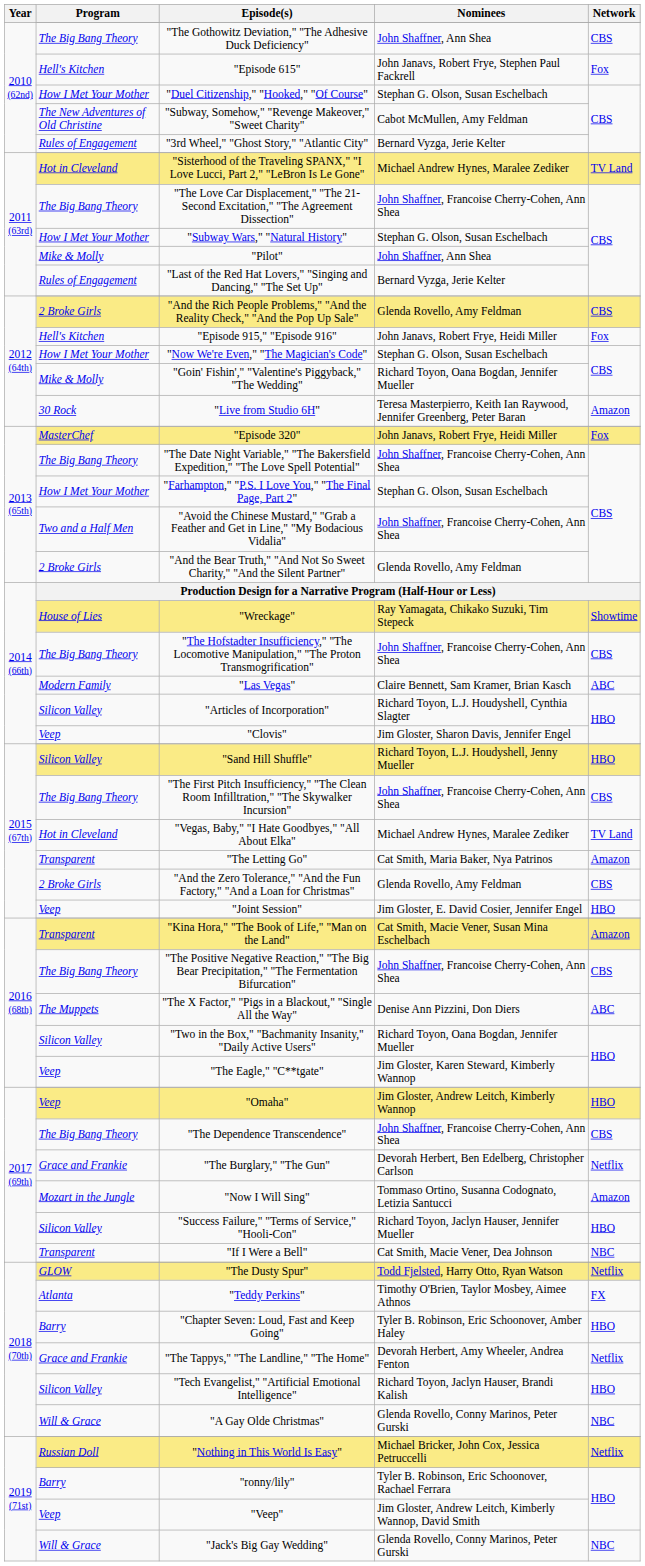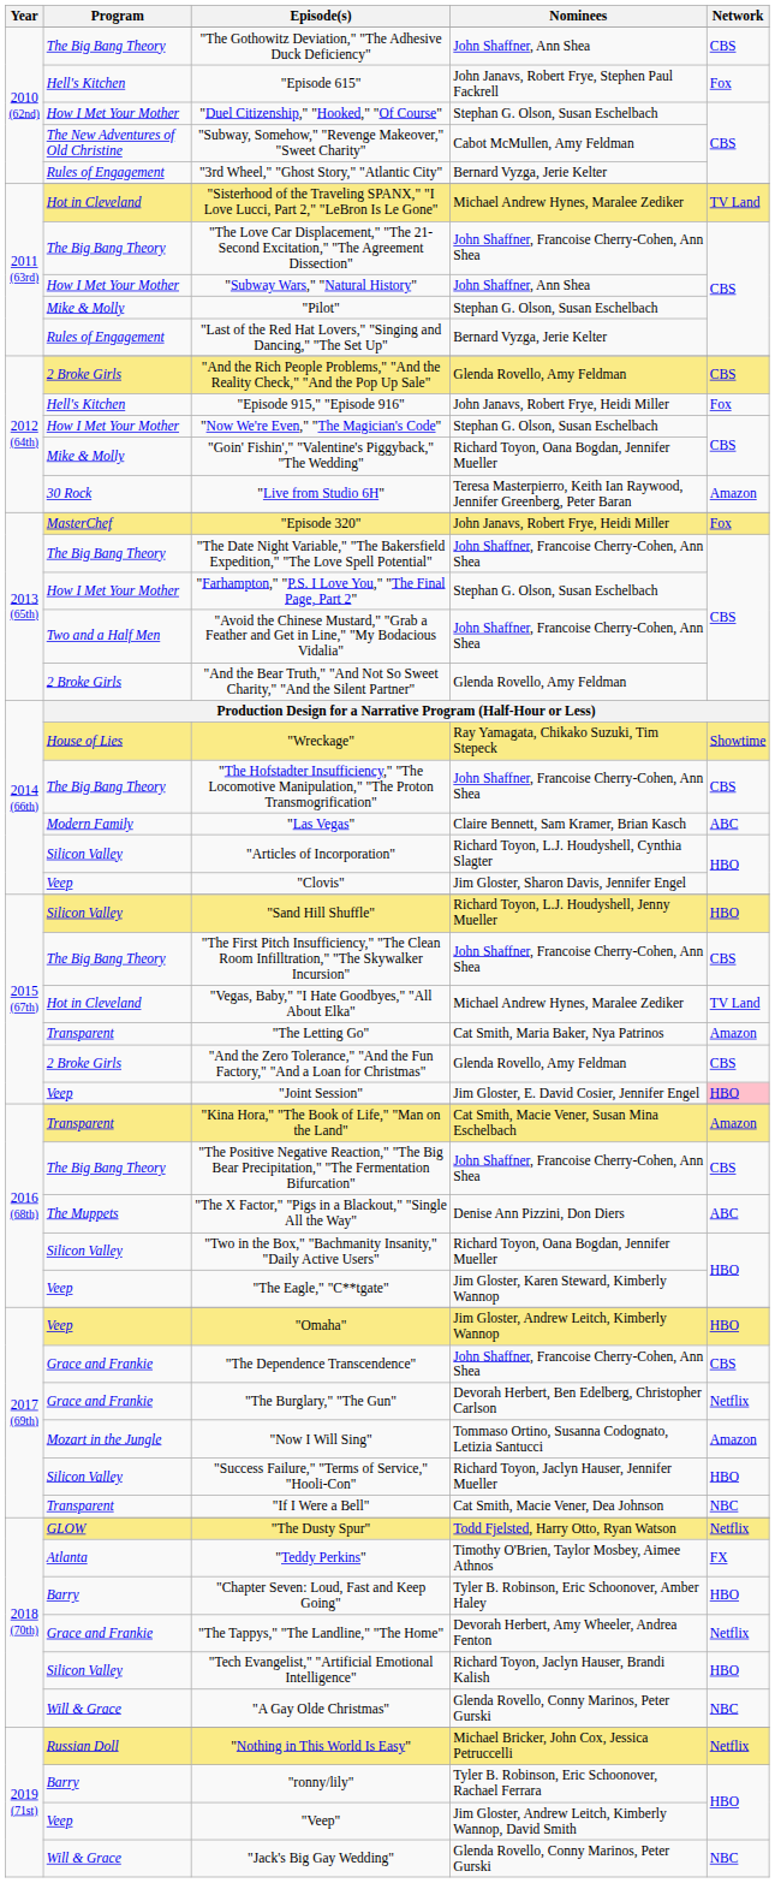 <table class="wikitable" style="width:100%">
 <tr bgcolor="#bebebe">
 <th width="5%">Year</th>
 <th width="20%">Program</th>
 <th width="35%">Episode(s)</th>
 <th width="35%">Nominees</th>
 <th width="5%">Network</th>
 </tr>
 <tr>
 <td rowspan=6 style="text-align:center"><a href='#'>2010</a><br><small><a href='#'>(62nd)</a></small><br></td>
 </tr>
 <tr>
 <td><em><a href='#'>The Big Bang Theory</a></em></td>
 <td align=center>"The Gothowitz Deviation," "The Adhesive Duck Deficiency"</td>
 <td><a href='#'>John Shaffner</a>, Ann Shea</td>
 <td><a href='#'>CBS</a></td>
 </tr>
 <tr>
 <td><em><a href='#'>Hell's Kitchen</a></em></td>
 <td align=center>"Episode 615"</td>
 <td>John Janavs, Robert Frye, Stephen Paul Fackrell</td>
 <td><a href='#'>Fox</a></td>
 </tr>
 <tr>
 <td><em><a href='#'>How I Met Your Mother</a></em></td>
 <td align=center>"<a href='#'>Duel Citizenship</a>," "<a href='#'>Hooked</a>," "<a href='#'>Of Course</a>"</td>
 <td>Stephan G. Olson, Susan Eschelbach</td>
 <td rowspan=3><a href='#'>CBS</a></td>
 </tr>
 <tr>
 <td><em><a href='#'>The New Adventures of Old Christine</a></em></td>
 <td align=center>"Subway, Somehow," "Revenge Makeover," "Sweet Charity"</td>
 <td>Cabot McMullen, Amy Feldman</td>
 </tr>
 <tr>
 <td><em><a href='#'>Rules of Engagement</a></em></td>
 <td align=center>"3rd Wheel," "Ghost Story," "Atlantic City"</td>
 <td>Bernard Vyzga, Jerie Kelter</td>
 </tr>
 <tr>
 <td rowspan=6 style="text-align:center"><a href='#'>2011</a><br><small><a href='#'>(63rd)</a></small><br></td>
 </tr>
 <tr style="background:#FAEB86">
 <td><em><a href='#'>Hot in Cleveland</a></em></td>
 <td align=center>"Sisterhood of the Traveling SPANX," "I Love Lucci, Part 2," "LeBron Is Le Gone"</td>
 <td>Michael Andrew Hynes, Maralee Zediker</td>
 <td><a href='#'>TV Land</a></td>
 </tr>
 <tr>
 <td><em><a href='#'>The Big Bang Theory</a></em></td>
 <td align=center>"The Love Car Displacement," "The 21-Second Excitation," "The Agreement Dissection"</td>
 <td><a href='#'>John Shaffner</a>, Francoise Cherry-Cohen, Ann Shea</td>
 <td rowspan=4><a href='#'>CBS</a></td>
 </tr>
 <tr>
 <td><em><a href='#'>How I Met Your Mother</a></em></td>
 <td align=center>"<a href='#'>Subway Wars</a>," "<a href='#'>Natural History</a>"</td>
-<td>Stephan G. Olson, Susan Eschelbach</td>
+<td><a href='#'>John Shaffner</a>, Ann Shea</td>
 </tr>
 <tr>
 <td><em><a href='#'>Mike & Molly</a></em></td>
 <td align=center>"Pilot"</td>
-<td><a href='#'>John Shaffner</a>, Ann Shea</td>
+<td>Stephan G. Olson, Susan Eschelbach</td>
 </tr>
 <tr>
 <td><em><a href='#'>Rules of Engagement</a></em></td>
 <td align=center>"Last of the Red Hat Lovers," "Singing and Dancing," "The Set Up"</td>
 <td>Bernard Vyzga, Jerie Kelter</td>
 </tr>
 <tr>
 <td rowspan=6 style="text-align:center"><a href='#'>2012</a><br><small><a href='#'>(64th)</a></small><br></td>
 </tr>
 <tr style="background:#FAEB86">
 <td><em><a href='#'>2 Broke Girls</a></em></td>
 <td align=center>"And the Rich People Problems," "And the Reality Check," "And the Pop Up Sale"</td>
 <td>Glenda Rovello, Amy Feldman</td>
 <td><a href='#'>CBS</a></td>
 </tr>
 <tr>
 <td><em><a href='#'>Hell's Kitchen</a></em></td>
 <td align=center>"Episode 915," "Episode 916"</td>
 <td>John Janavs, Robert Frye, Heidi Miller</td>
 <td><a href='#'>Fox</a></td>
 </tr>
 <tr>
 <td><em><a href='#'>How I Met Your Mother</a></em></td>
 <td align=center>"<a href='#'>Now We're Even</a>," "<a href='#'>The Magician's Code</a>"</td>
 <td>Stephan G. Olson, Susan Eschelbach</td>
 <td rowspan=2><a href='#'>CBS</a></td>
 </tr>
 <tr>
 <td><em><a href='#'>Mike & Molly</a></em></td>
 <td align=center>"Goin' Fishin'," "Valentine's Piggyback," "The Wedding"</td>
 <td>Richard Toyon, Oana Bogdan, Jennifer Mueller</td>
 </tr>
 <tr>
 <td><em><a href='#'>30 Rock</a></em></td>
 <td align=center>"<a href='#'>Live from Studio 6H</a>"</td>
 <td>Teresa Masterpierro, Keith Ian Raywood, Jennifer Greenberg, Peter Baran</td>
 <td><a href='#'>Amazon</a></td>
 </tr>
 <tr>
 <td rowspan=6 style="text-align:center"><a href='#'>2013</a><br><small><a href='#'>(65th)</a></small><br></td>
 </tr>
 <tr style="background:#FAEB86">
 <td><em><a href='#'>MasterChef</a></em></td>
 <td align=center>"Episode 320"</td>
 <td>John Janavs, Robert Frye, Heidi Miller</td>
 <td><a href='#'>Fox</a></td>
 </tr>
 <tr>
 <td><em><a href='#'>The Big Bang Theory</a></em></td>
 <td align=center>"The Date Night Variable," "The Bakersfield Expedition," "The Love Spell Potential"</td>
 <td><a href='#'>John Shaffner</a>, Francoise Cherry-Cohen, Ann Shea</td>
 <td rowspan=4><a href='#'>CBS</a></td>
 </tr>
 <tr>
 <td><em><a href='#'>How I Met Your Mother</a></em></td>
 <td align=center>"<a href='#'>Farhampton</a>," "<a href='#'>P.S. I Love You</a>," "<a href='#'>The Final Page, Part 2</a>"</td>
 <td>Stephan G. Olson, Susan Eschelbach</td>
 </tr>
 <tr>
 <td><em><a href='#'>Two and a Half Men</a></em></td>
 <td align=center>"Avoid the Chinese Mustard," "Grab a Feather and Get in Line," "My Bodacious Vidalia"</td>
 <td><a href='#'>John Shaffner</a>, Francoise Cherry-Cohen, Ann Shea</td>
 </tr>
 <tr>
 <td><em><a href='#'>2 Broke Girls</a></em></td>
 <td align=center>"And the Bear Truth," "And Not So Sweet Charity," "And the Silent Partner"</td>
 <td>Glenda Rovello, Amy Feldman</td>
 </tr>
 <tr>
 <td rowspan=6 style="text-align:center"><a href='#'>2014</a><br><small><a href='#'>(66th)</a></small><br></td>
 <th colspan="4">Production Design for a Narrative Program (Half-Hour or Less)</th>
 </tr>
 <tr style="background:#FAEB86">
 <td><em><a href='#'>House of Lies</a></em></td>
 <td align=center>"Wreckage"</td>
 <td>Ray Yamagata, Chikako Suzuki, Tim Stepeck</td>
 <td><a href='#'>Showtime</a></td>
 </tr>
 <tr>
 <td><em><a href='#'>The Big Bang Theory</a></em></td>
 <td align=center>"<a href='#'>The Hofstadter Insufficiency</a>," "The Locomotive Manipulation," "The Proton Transmogrification"</td>
 <td><a href='#'>John Shaffner</a>, Francoise Cherry-Cohen, Ann Shea</td>
 <td><a href='#'>CBS</a></td>
 </tr>
 <tr>
 <td><em><a href='#'>Modern Family</a></em></td>
 <td align=center>"<a href='#'>Las Vegas</a>"</td>
 <td>Claire Bennett, Sam Kramer, Brian Kasch</td>
 <td><a href='#'>ABC</a></td>
 </tr>
 <tr>
 <td><em><a href='#'>Silicon Valley</a></em></td>
 <td align=center>"Articles of Incorporation"</td>
 <td>Richard Toyon, L.J. Houdyshell, Cynthia Slagter</td>
 <td rowspan=2><a href='#'>HBO</a></td>
 </tr>
 <tr>
 <td><em><a href='#'>Veep</a></em></td>
 <td align=center>"Clovis"</td>
 <td>Jim Gloster, Sharon Davis, Jennifer Engel</td>
 </tr>
 <tr>
 <td rowspan=7 style="text-align:center"><a href='#'>2015</a><br><small><a href='#'>(67th)</a></small><br></td>
 </tr>
 <tr style="background:#FAEB86">
 <td><em><a href='#'>Silicon Valley</a></em></td>
 <td align=center>"Sand Hill Shuffle"</td>
 <td>Richard Toyon, L.J. Houdyshell, Jenny Mueller</td>
 <td><a href='#'>HBO</a></td>
 </tr>
 <tr>
 <td><em><a href='#'>The Big Bang Theory</a></em></td>
 <td align=center>"The First Pitch Insufficiency," "The Clean Room Infilltration," "The Skywalker Incursion"</td>
 <td><a href='#'>John Shaffner</a>, Francoise Cherry-Cohen, Ann Shea</td>
 <td><a href='#'>CBS</a></td>
 </tr>
 <tr>
 <td><em><a href='#'>Hot in Cleveland</a></em></td>
 <td align=center>"Vegas, Baby," "I Hate Goodbyes," "All About Elka"</td>
 <td>Michael Andrew Hynes, Maralee Zediker</td>
 <td><a href='#'>TV Land</a></td>
 </tr>
 <tr>
 <td><em><a href='#'>Transparent</a></em></td>
 <td align=center>"The Letting Go"</td>
 <td>Cat Smith, Maria Baker, Nya Patrinos</td>
 <td><a href='#'>Amazon</a></td>
 </tr>
 <tr>
 <td><em><a href='#'>2 Broke Girls</a></em></td>
 <td align=center>"And the Zero Tolerance," "And the Fun Factory," "And a Loan for Christmas"</td>
 <td>Glenda Rovello, Amy Feldman</td>
 <td><a href='#'>CBS</a></td>
 </tr>
 <tr>
 <td><em><a href='#'>Veep</a></em></td>
 <td align=center>"Joint Session"</td>
 <td>Jim Gloster, E. David Cosier, Jennifer Engel</td>
-<td><a href='#'>HBO</a></td>
+<td style="background: pink;"><a href='#'>HBO</a></td>
 </tr>
 <tr>
 <td rowspan=6 style="text-align:center"><a href='#'>2016</a><br><small><a href='#'>(68th)</a></small><br></td>
 </tr>
 <tr style="background:#FAEB86">
 <td><em><a href='#'>Transparent</a></em></td>
 <td align=center>"Kina Hora," "The Book of Life," "Man on the Land"</td>
 <td>Cat Smith, Macie Vener, Susan Mina Eschelbach</td>
 <td><a href='#'>Amazon</a></td>
 </tr>
 <tr>
 <td><em><a href='#'>The Big Bang Theory</a></em></td>
 <td align=center>"The Positive Negative Reaction," "The Big Bear Precipitation," "The Fermentation Bifurcation"</td>
 <td><a href='#'>John Shaffner</a>, Francoise Cherry-Cohen, Ann Shea</td>
 <td><a href='#'>CBS</a></td>
 </tr>
 <tr>
 <td><em><a href='#'>The Muppets</a></em></td>
 <td align=center>"The X Factor," "Pigs in a Blackout," "Single All the Way"</td>
 <td>Denise Ann Pizzini, Don Diers</td>
 <td><a href='#'>ABC</a></td>
 </tr>
 <tr>
 <td><em><a href='#'>Silicon Valley</a></em></td>
 <td align=center>"Two in the Box," "Bachmanity Insanity," "Daily Active Users"</td>
 <td>Richard Toyon, Oana Bogdan, Jennifer Mueller</td>
 <td rowspan=2><a href='#'>HBO</a></td>
 </tr>
 <tr>
 <td><em><a href='#'>Veep</a></em></td>
 <td align=center>"The Eagle," "C**tgate"</td>
 <td>Jim Gloster, Karen Steward, Kimberly Wannop</td>
 </tr>
 <tr>
 <td rowspan=7 style="text-align:center"><a href='#'>2017</a><br><small><a href='#'>(69th)</a></small><br></td>
 </tr>
 <tr style="background:#FAEB86">
 <td><em><a href='#'>Veep</a></em></td>
 <td align=center>"Omaha"</td>
 <td>Jim Gloster, Andrew Leitch, Kimberly Wannop</td>
 <td><a href='#'>HBO</a></td>
 </tr>
 <tr>
-<td><em><a href='#'>The Big Bang Theory</a></em></td>
+<td><em><a href='#'>Grace and Frankie</a></em></td>
 <td align=center>"The Dependence Transcendence"</td>
 <td><a href='#'>John Shaffner</a>, Francoise Cherry-Cohen, Ann Shea</td>
 <td><a href='#'>CBS</a></td>
 </tr>
 <tr>
 <td><em><a href='#'>Grace and Frankie</a></em></td>
 <td align=center>"The Burglary," "The Gun"</td>
 <td>Devorah Herbert, Ben Edelberg, Christopher Carlson</td>
 <td><a href='#'>Netflix</a></td>
 </tr>
 <tr>
 <td><em><a href='#'>Mozart in the Jungle</a></em></td>
 <td align=center>"Now I Will Sing"</td>
 <td>Tommaso Ortino, Susanna Codognato, Letizia Santucci</td>
 <td><a href='#'>Amazon</a></td>
 </tr>
 <tr>
 <td><em><a href='#'>Silicon Valley</a></em></td>
 <td align=center>"Success Failure," "Terms of Service," "Hooli-Con"</td>
 <td>Richard Toyon, Jaclyn Hauser, Jennifer Mueller</td>
 <td><a href='#'>HBO</a></td>
 </tr>
 <tr>
 <td><em><a href='#'>Transparent</a></em></td>
 <td align=center>"If I Were a Bell"</td>
 <td>Cat Smith, Macie Vener, Dea Johnson</td>
 <td><a href='#'>NBC</a></td>
 </tr>
 <tr>
 <td rowspan=7 style="text-align:center"><a href='#'>2018</a><br><small><a href='#'>(70th)</a></small><br></td>
 </tr>
 <tr style="background:#FAEB86">
 <td><em><a href='#'>GLOW</a></em></td>
 <td align=center>"The Dusty Spur"</td>
 <td><a href='#'>Todd Fjelsted</a>, Harry Otto, Ryan Watson</td>
 <td><a href='#'>Netflix</a></td>
 </tr>
 <tr>
 <td><em><a href='#'>Atlanta</a></em></td>
 <td align=center>"<a href='#'>Teddy Perkins</a>"</td>
 <td>Timothy O'Brien, Taylor Mosbey, Aimee Athnos</td>
 <td><a href='#'>FX</a></td>
 </tr>
 <tr>
 <td><em><a href='#'>Barry</a></em></td>
 <td align=center>"Chapter Seven: Loud, Fast and Keep Going"</td>
 <td>Tyler B. Robinson, Eric Schoonover, Amber Haley</td>
 <td><a href='#'>HBO</a></td>
 </tr>
 <tr>
 <td><em><a href='#'>Grace and Frankie</a></em></td>
 <td align=center>"The Tappys," "The Landline," "The Home"</td>
 <td>Devorah Herbert, Amy Wheeler, Andrea Fenton</td>
 <td><a href='#'>Netflix</a></td>
 </tr>
 <tr>
 <td><em><a href='#'>Silicon Valley</a></em></td>
 <td align=center>"Tech Evangelist," "Artificial Emotional Intelligence"</td>
 <td>Richard Toyon, Jaclyn Hauser, Brandi Kalish</td>
 <td><a href='#'>HBO</a></td>
 </tr>
 <tr>
 <td><em><a href='#'>Will & Grace</a></em></td>
 <td align=center>"A Gay Olde Christmas"</td>
 <td>Glenda Rovello, Conny Marinos, Peter Gurski</td>
 <td><a href='#'>NBC</a></td>
 </tr>
 <tr>
 <td rowspan=5 style="text-align:center"><a href='#'>2019</a><br><small><a href='#'>(71st)</a></small><br></td>
 </tr>
 <tr style="background:#FAEB86">
 <td><em><a href='#'>Russian Doll</a></em></td>
 <td align=center>"<a href='#'>Nothing in This World Is Easy</a>"</td>
 <td>Michael Bricker, John Cox, Jessica Petruccelli</td>
 <td><a href='#'>Netflix</a></td>
 </tr>
 <tr>
 <td><em><a href='#'>Barry</a></em></td>
 <td align=center>"ronny/lily"</td>
 <td>Tyler B. Robinson, Eric Schoonover, Rachael Ferrara</td>
 <td rowspan=2><a href='#'>HBO</a></td>
 </tr>
 <tr>
 <td><em><a href='#'>Veep</a></em></td>
 <td align=center>"Veep"</td>
 <td>Jim Gloster, Andrew Leitch, Kimberly Wannop, David Smith</td>
 </tr>
 <tr>
 <td><em><a href='#'>Will & Grace</a></em></td>
 <td align=center>"Jack's Big Gay Wedding"</td>
 <td>Glenda Rovello, Conny Marinos, Peter Gurski</td>
 <td><a href='#'>NBC</a></td>
 </tr>
 </table>
